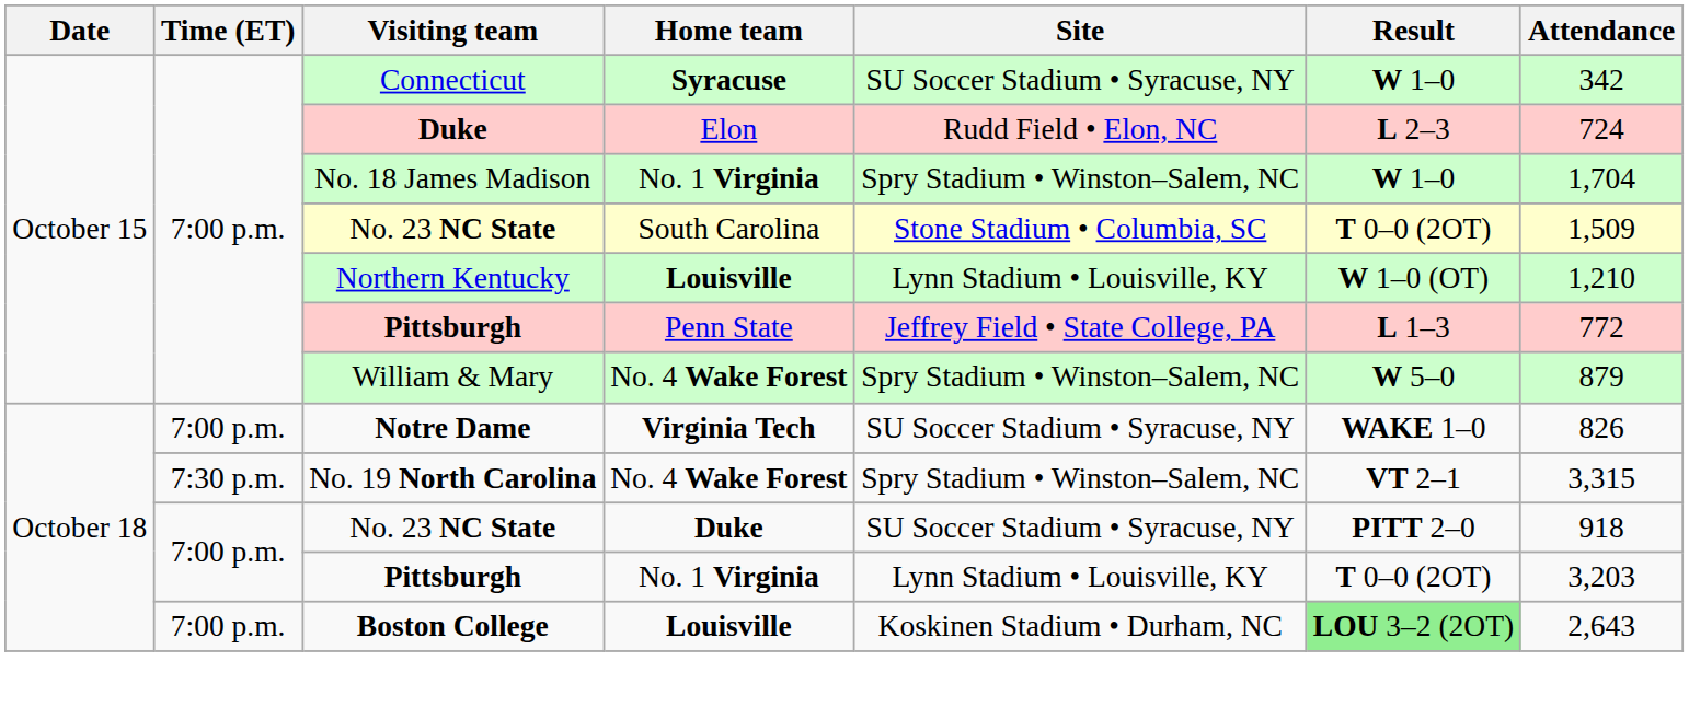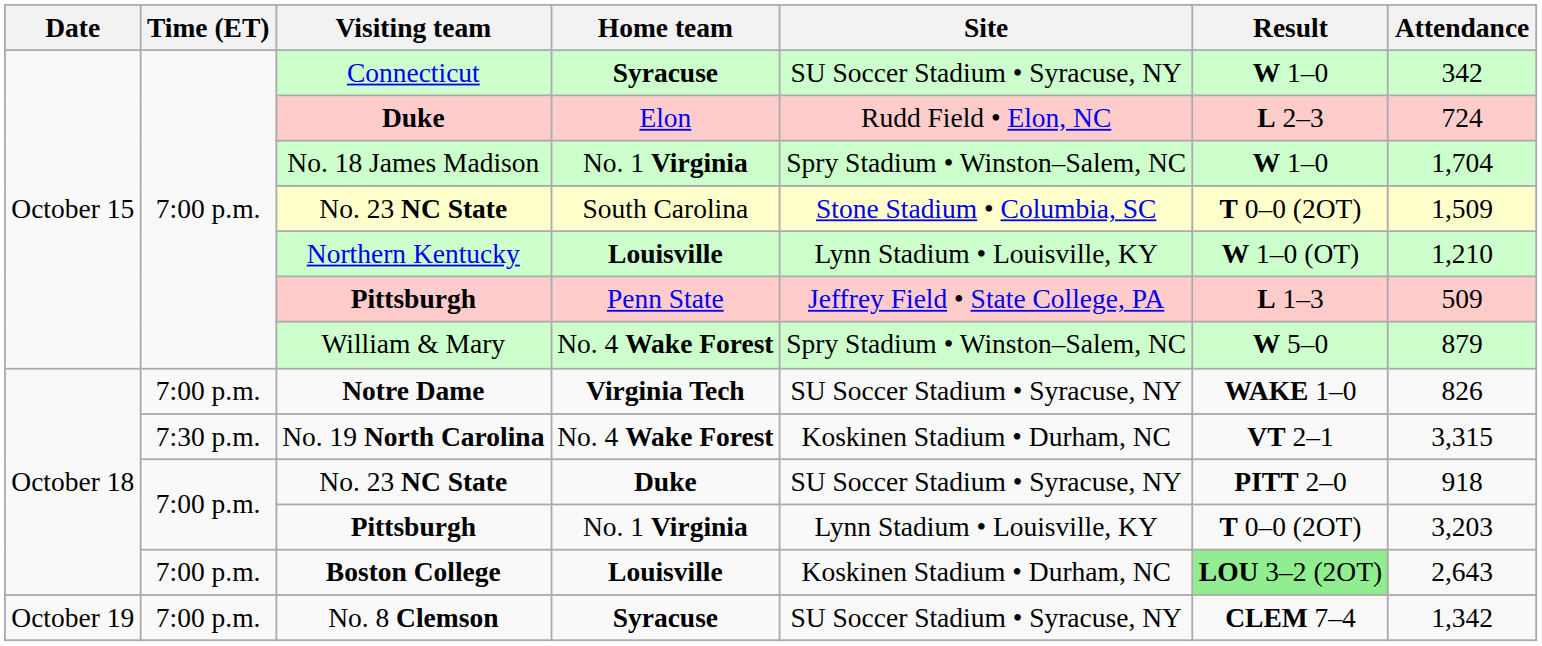 <table class="wikitable" style="font-size:95%; text-align: center;">
 <tr>
 <th>Date</th>
 <th>Time (ET)</th>
 <th>Visiting team</th>
 <th>Home team</th>
 <th>Site</th>
 <th>Result</th>
 <th>Attendance</th>
 </tr>
 <tr>
 <td rowspan=7>October 15</td>
 <td rowspan=7>7:00 p.m.</td>
 <td style="background:#cfc;"><a href='#'>Connecticut</a></td>
 <td style="background:#cfc;"><strong>Syracuse</strong></td>
 <td style="background:#cfc;">SU Soccer Stadium • Syracuse, NY</td>
 <td style="background:#cfc;"><strong>W</strong> 1–0</td>
 <td style="background:#cfc;">342</td>
 </tr>
 <tr>
 <td style="background:#fcc;"><strong>Duke</strong></td>
 <td style="background:#fcc;"><a href='#'>Elon</a></td>
 <td style="background:#fcc;">Rudd Field • <a href='#'>Elon, NC</a></td>
 <td style="background:#fcc;"><strong>L</strong> 2–3</td>
 <td style="background:#fcc;">724</td>
 </tr>
 <tr>
 <td style="background:#cfc;">No. 18 James Madison</td>
 <td style="background:#cfc;">No. 1 <strong>Virginia</strong></td>
 <td style="background:#cfc;">Spry Stadium • Winston–Salem, NC</td>
 <td style="background:#cfc;"><strong>W</strong> 1–0</td>
 <td style="background:#cfc;">1,704</td>
 </tr>
 <tr>
 <td style="background:#ffc;">No. 23 <strong>NC State</strong></td>
 <td style="background:#ffc;">South Carolina</td>
 <td style="background:#ffc;"><a href='#'>Stone Stadium</a> • <a href='#'>Columbia, SC</a></td>
 <td style="background:#ffc;"><strong>T</strong> 0–0 (2OT)</td>
 <td style="background:#ffc;">1,509</td>
 </tr>
 <tr>
 <td style="background:#cfc;"><a href='#'>Northern Kentucky</a></td>
 <td style="background:#cfc;"><strong>Louisville</strong></td>
 <td style="background:#cfc;">Lynn Stadium • Louisville, KY</td>
 <td style="background:#cfc;"><strong>W</strong> 1–0 (OT)</td>
 <td style="background:#cfc;">1,210</td>
 </tr>
 <tr>
 <td style="background:#fcc;"><strong>Pittsburgh</strong></td>
 <td style="background:#fcc;"><a href='#'>Penn State</a></td>
 <td style="background:#fcc;"><a href='#'>Jeffrey Field</a> • <a href='#'>State College, PA</a></td>
 <td style="background:#fcc;"><strong>L</strong> 1–3</td>
-<td style="background:#fcc;">772</td>
+<td style="background:#fcc;">509</td>
 </tr>
 <tr>
 <td style="background:#cfc;">William & Mary</td>
 <td style="background:#cfc;">No. 4 <strong>Wake Forest</strong></td>
 <td style="background:#cfc;">Spry Stadium • Winston–Salem, NC</td>
 <td style="background:#cfc;"><strong>W</strong> 5–0</td>
 <td style="background:#cfc;">879</td>
 </tr>
 <tr>
 <td rowspan=5>October 18</td>
 <td>7:00 p.m.</td>
 <td><strong>Notre Dame</strong></td>
 <td><strong>Virginia Tech</strong></td>
 <td>SU Soccer Stadium • Syracuse, NY</td>
 <td><strong>WAKE</strong> 1–0</td>
 <td>826</td>
 </tr>
 <tr>
 <td>7:30 p.m.</td>
 <td>No. 19 <strong>North Carolina</strong></td>
 <td>No. 4 <strong>Wake Forest</strong></td>
-<td>Spry Stadium • Winston–Salem, NC</td>
+<td>Koskinen Stadium • Durham, NC</td>
 <td><strong>VT</strong> 2–1</td>
 <td>3,315</td>
 </tr>
 <tr>
 <td rowspan=2>7:00 p.m.</td>
 <td>No. 23 <strong>NC State</strong></td>
 <td><strong>Duke</strong></td>
 <td>SU Soccer Stadium • Syracuse, NY</td>
 <td><strong>PITT</strong> 2–0</td>
 <td>918</td>
 </tr>
 <tr>
 <td><strong>Pittsburgh</strong></td>
 <td>No. 1 <strong>Virginia</strong></td>
 <td>Lynn Stadium • Louisville, KY</td>
 <td><strong>T</strong> 0–0 (2OT)</td>
 <td>3,203</td>
 </tr>
 <tr>
 <td>7:00 p.m.</td>
 <td><strong>Boston College</strong></td>
 <td><strong>Louisville</strong></td>
 <td>Koskinen Stadium • Durham, NC</td>
 <td style="background: lightgreen;"><strong>LOU</strong> 3–2 (2OT)</td>
 <td>2,643</td>
 </tr>
+<tr>
+<td>October 19</td>
+<td>7:00 p.m.</td>
+<td>No. 8 <strong>Clemson</strong></td>
+<td><strong>Syracuse</strong></td>
+<td>SU Soccer Stadium • Syracuse, NY</td>
+<td><strong>CLEM</strong> 7–4</td>
+<td>1,342</td>
+</tr>
 </table>
